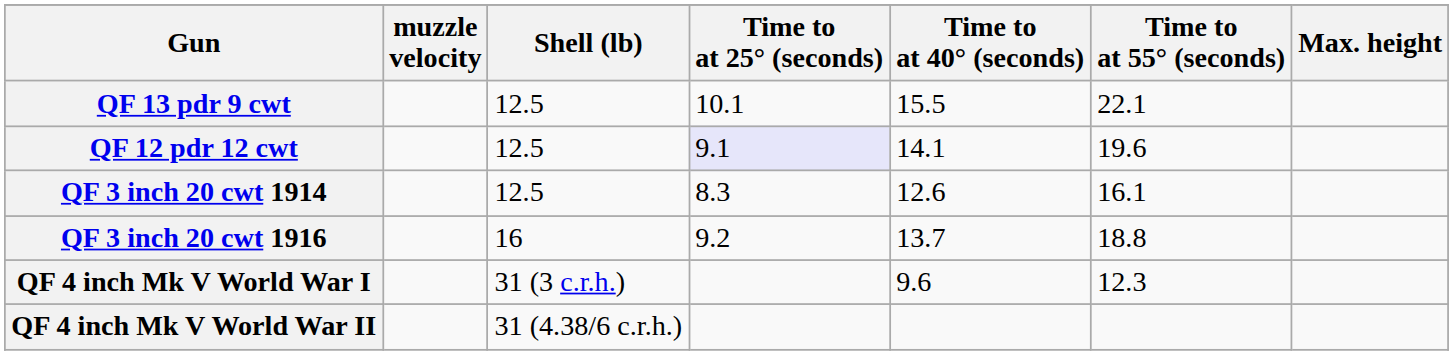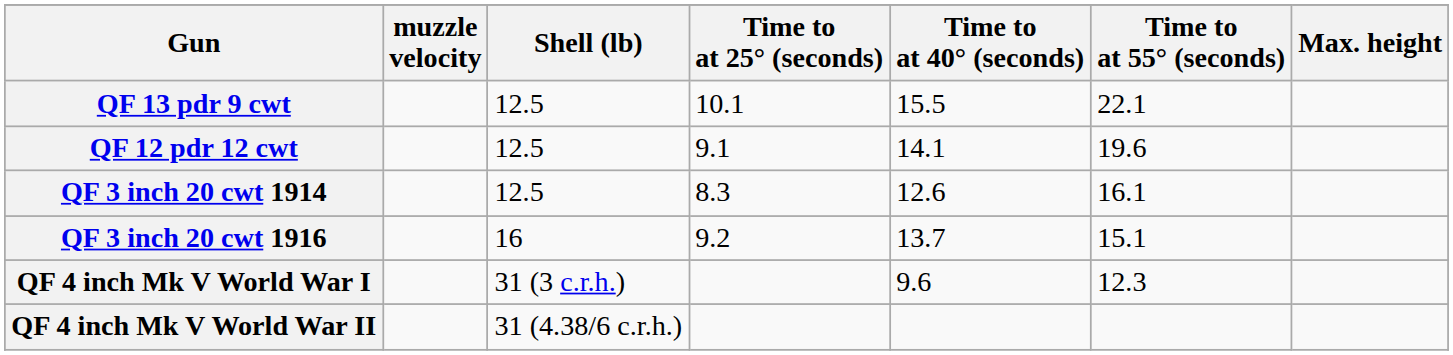 <table class="wikitable">
 <tr>
 </tr>
 <tr>
 <th>Gun</th>
 <th>muzzle<br>velocity</th>
 <th>Shell (lb)</th>
 <th>Time to  <br>at 25° (seconds)</th>
 <th>Time to  <br>at 40° (seconds)</th>
 <th>Time to  <br>at 55° (seconds)</th>
 <th>Max. height</th>
 </tr>
 <tr>
 <th style="white-space:nowrap;"><a href='#'>QF 13 pdr 9 cwt</a></th>
 <td></td>
 <td>12.5</td>
 <td>10.1</td>
 <td>15.5</td>
 <td>22.1</td>
 <td></td>
 </tr>
 <tr>
 <th style="white-space:nowrap;"><a href='#'>QF 12 pdr 12 cwt</a></th>
 <td></td>
 <td>12.5</td>
-<td style="background: lavender;">9.1</td>
+<td>9.1</td>
 <td>14.1</td>
 <td>19.6</td>
 <td></td>
 </tr>
 <tr>
 <th style="white-space:nowrap;"><a href='#'>QF 3 inch 20 cwt</a> 1914</th>
 <td></td>
 <td>12.5</td>
 <td>8.3</td>
 <td>12.6</td>
 <td>16.1</td>
 <td></td>
 </tr>
 <tr>
 <th style="white-space:nowrap"><a href='#'>QF 3 inch 20 cwt</a> 1916</th>
 <td></td>
 <td>16</td>
 <td>9.2</td>
 <td>13.7</td>
-<td>18.8</td>
+<td>15.1</td>
 <td></td>
 </tr>
 <tr>
 <th style="white-space:nowrap">QF 4 inch Mk V World War I</th>
 <td></td>
 <td>31 (3 <a href='#'>c.r.h.</a>)</td>
 <td></td>
 <td>9.6</td>
 <td>12.3</td>
 <td></td>
 </tr>
 <tr>
 <th style="white-space:nowrap">QF 4 inch Mk V World War II </th>
 <td></td>
 <td>31 (4.38/6 c.r.h.)</td>
 <td></td>
 <td></td>
 <td></td>
 <td></td>
 </tr>
 </table>
